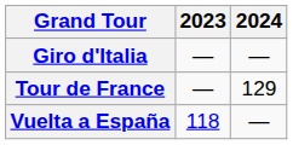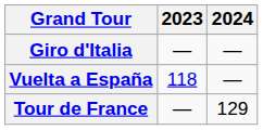 <table class="wikitable plainrowheaders">
 <tr>
 <th scope="col"><a href='#'>Grand Tour</a></th>
 <th scope="col">2023</th>
 <th>2024</th>
 </tr>
 <tr style="text-align:center;">
 <th scope="row"> <a href='#'>Giro d'Italia</a></th>
 <td>—</td>
 <td>—</td>
 </tr>
 <tr style="text-align:center;">
+<th scope="row"> <a href='#'>Vuelta a España</a></th>
+<td><a href='#'>118</a></td>
+<td>—</td>
+</tr>
+<tr style="text-align:center;">
 <th scope="row"> <a href='#'>Tour de France</a></th>
 <td>—</td>
 <td>129</td>
 </tr>
-<tr style="text-align:center;">
-<th scope="row"> <a href='#'>Vuelta a España</a></th>
-<td><a href='#'>118</a></td>
-<td>—</td>
-</tr>
 </table>
